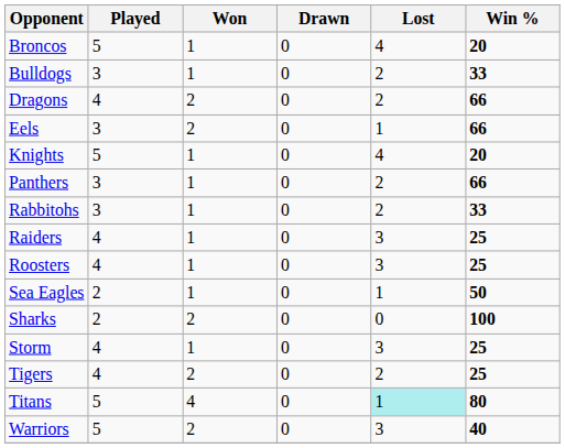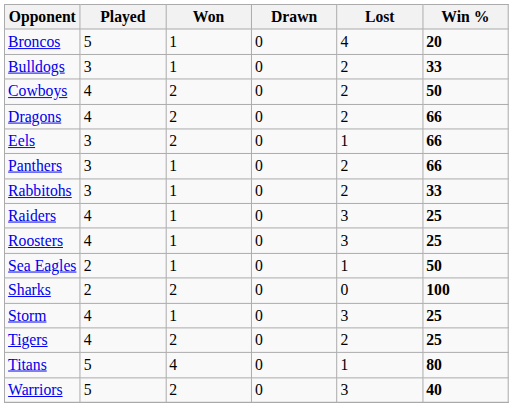 <table class="wikitable sortable defaultcenter col1left">
 <tr>
 <th>Opponent</th>
 <th style="width:5em">Played</th>
 <th style="width:5em">Won</th>
 <th style="width:5em">Drawn</th>
 <th style="width:5em">Lost</th>
 <th style="width:5em">Win %</th>
 </tr>
 <tr>
 <td> <a href='#'>Broncos</a></td>
 <td>5</td>
 <td>1</td>
 <td>0</td>
 <td>4</td>
 <td><strong>20</strong></td>
 </tr>
 <tr>
 <td> <a href='#'>Bulldogs</a></td>
 <td>3</td>
 <td>1</td>
 <td>0</td>
 <td>2</td>
 <td><strong>33</strong></td>
 </tr>
 <tr>
+<td> <a href='#'>Cowboys</a></td>
+<td>4</td>
+<td>2</td>
+<td>0</td>
+<td>2</td>
+<td><strong>50</strong></td>
+</tr>
+<tr>
 <td> <a href='#'>Dragons</a></td>
 <td>4</td>
 <td>2</td>
 <td>0</td>
 <td>2</td>
 <td><strong>66</strong></td>
 </tr>
 <tr>
 <td> <a href='#'>Eels</a></td>
 <td>3</td>
 <td>2</td>
 <td>0</td>
 <td>1</td>
 <td><strong>66</strong></td>
-</tr>
-<tr>
-<td> <a href='#'>Knights</a></td>
-<td>5</td>
-<td>1</td>
-<td>0</td>
-<td>4</td>
-<td><strong>20</strong></td>
 </tr>
 <tr>
 <td> <a href='#'>Panthers</a></td>
 <td>3</td>
 <td>1</td>
 <td>0</td>
 <td>2</td>
 <td><strong>66</strong></td>
 </tr>
 <tr>
 <td> <a href='#'>Rabbitohs</a></td>
 <td>3</td>
 <td>1</td>
 <td>0</td>
 <td>2</td>
 <td><strong>33</strong></td>
 </tr>
 <tr>
 <td> <a href='#'>Raiders</a></td>
 <td>4</td>
 <td>1</td>
 <td>0</td>
 <td>3</td>
 <td><strong>25</strong></td>
 </tr>
 <tr>
 <td> <a href='#'>Roosters</a></td>
 <td>4</td>
 <td>1</td>
 <td>0</td>
 <td>3</td>
 <td><strong>25</strong></td>
 </tr>
 <tr>
 <td> <a href='#'>Sea Eagles</a></td>
 <td>2</td>
 <td>1</td>
 <td>0</td>
 <td>1</td>
 <td><strong>50</strong></td>
 </tr>
 <tr>
 <td> <a href='#'>Sharks</a></td>
 <td>2</td>
 <td>2</td>
 <td>0</td>
 <td>0</td>
 <td><strong>100</strong></td>
 </tr>
 <tr>
 <td> <a href='#'>Storm</a></td>
 <td>4</td>
 <td>1</td>
 <td>0</td>
 <td>3</td>
 <td><strong>25</strong></td>
 </tr>
 <tr>
 <td> <a href='#'>Tigers</a></td>
 <td>4</td>
 <td>2</td>
 <td>0</td>
 <td>2</td>
 <td><strong>25</strong></td>
 </tr>
 <tr>
 <td> <a href='#'>Titans</a></td>
 <td>5</td>
 <td>4</td>
 <td>0</td>
-<td style="background: paleturquoise;">1</td>
+<td>1</td>
 <td><strong>80</strong></td>
 </tr>
 <tr>
 <td> <a href='#'>Warriors</a></td>
 <td>5</td>
 <td>2</td>
 <td>0</td>
 <td>3</td>
 <td><strong>40</strong></td>
 </tr>
 <tr class="sortbottom">
 </tr>
 </table>
